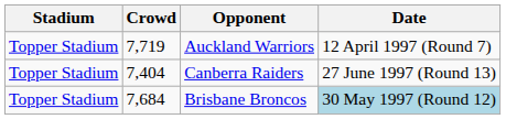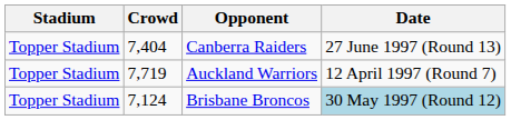 <table class="wikitable">
 <tr>
 <th>Stadium</th>
 <th>Crowd</th>
 <th>Opponent</th>
 <th>Date</th>
 </tr>
 <tr>
 <td><a href='#'>Topper Stadium</a></td>
+<td>7,404</td>
+<td><a href='#'>Canberra Raiders</a></td>
+<td>27 June 1997 (Round 13)</td>
+</tr>
+<tr>
+<td><a href='#'>Topper Stadium</a></td>
 <td>7,719</td>
 <td><a href='#'>Auckland Warriors</a></td>
 <td>12 April 1997 (Round 7)</td>
 </tr>
 <tr>
 <td><a href='#'>Topper Stadium</a></td>
-<td>7,404</td>
-<td><a href='#'>Canberra Raiders</a></td>
-<td>27 June 1997 (Round 13)</td>
-</tr>
-<tr>
-<td><a href='#'>Topper Stadium</a></td>
-<td>7,684</td>
+<td>7,124</td>
 <td><a href='#'>Brisbane Broncos</a></td>
 <td style="background: lightblue;">30 May 1997 (Round 12)</td>
 </tr>
 </table>
